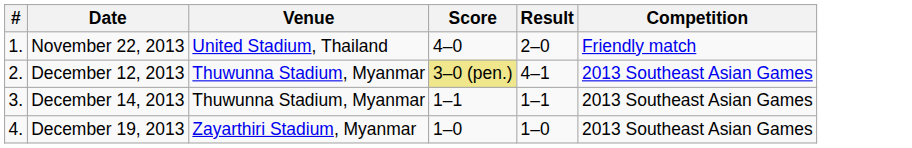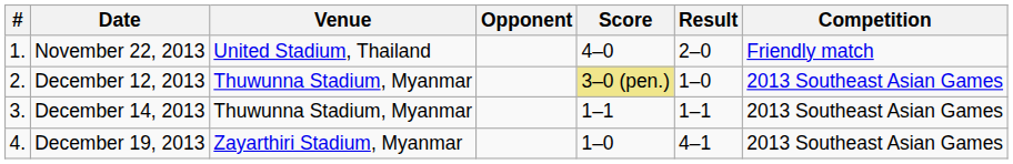 <table class="wikitable collapsible collapsed">
 <tr>
 <th>#</th>
 <th>Date</th>
 <th>Venue</th>
+<th>Opponent</th>
 <th>Score</th>
 <th>Result</th>
 <th>Competition</th>
 </tr>
 <tr>
 <td>1.</td>
 <td>November 22, 2013</td>
 <td><a href='#'>United Stadium</a>, Thailand</td>
+<td></td>
 <td>4–0</td>
 <td>2–0</td>
 <td><a href='#'>Friendly match</a></td>
 </tr>
 <tr>
 <td>2.</td>
 <td>December 12, 2013</td>
 <td><a href='#'>Thuwunna Stadium</a>, Myanmar</td>
+<td></td>
 <td style="background: khaki;">3–0 (pen.)</td>
-<td>4–1</td>
+<td>1–0</td>
 <td><a href='#'>2013 Southeast Asian Games</a></td>
 </tr>
 <tr>
 <td>3.</td>
 <td>December 14, 2013</td>
 <td>Thuwunna Stadium, Myanmar</td>
+<td></td>
 <td>1–1</td>
 <td>1–1</td>
 <td>2013 Southeast Asian Games</td>
 </tr>
 <tr>
 <td>4.</td>
 <td>December 19, 2013</td>
 <td><a href='#'>Zayarthiri Stadium</a>, Myanmar</td>
+<td></td>
 <td>1–0</td>
-<td>1–0</td>
+<td>4–1</td>
 <td>2013 Southeast Asian Games</td>
 </tr>
 </table>
